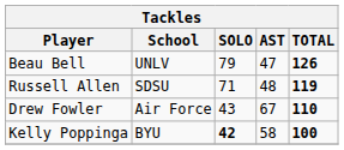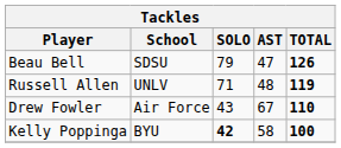 <table class="wikitable">
 <tr>
 <th colspan="7" align="center">Tackles</th>
 </tr>
 <tr>
 <th>Player</th>
 <th>School</th>
 <th>SOLO</th>
 <th>AST</th>
 <th>TOTAL</th>
 </tr>
 <tr>
 <td>Beau Bell</td>
-<td>UNLV</td>
+<td>SDSU</td>
 <td>79</td>
 <td>47</td>
 <td><strong>126</strong></td>
 </tr>
 <tr>
 <td>Russell Allen</td>
-<td>SDSU</td>
+<td>UNLV</td>
 <td>71</td>
 <td>48</td>
 <td><strong>119</strong></td>
 </tr>
 <tr>
 <td>Drew Fowler</td>
 <td>Air Force</td>
 <td>43</td>
 <td>67</td>
 <td><strong>110</strong></td>
 </tr>
 <tr>
 <td>Kelly Poppinga</td>
 <td>BYU</td>
 <td><strong>42</strong></td>
 <td>58</td>
 <td><strong>100</strong></td>
 </tr>
 <tr>
 </tr>
 </table>
